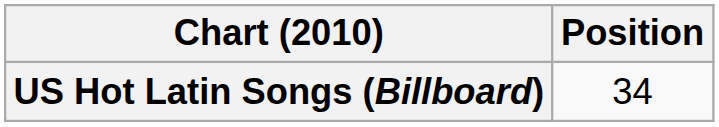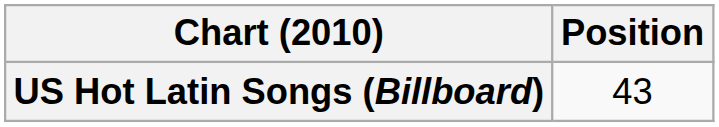 <table class="wikitable plainrowheaders" style="text-align:center">
 <tr>
 <th scope="col">Chart (2010)</th>
 <th scope="col">Position</th>
 </tr>
 <tr>
 <th scope="row">US Hot Latin Songs (<em>Billboard</em>)</th>
-<td>34</td>
+<td>43</td>
 </tr>
 </table>
